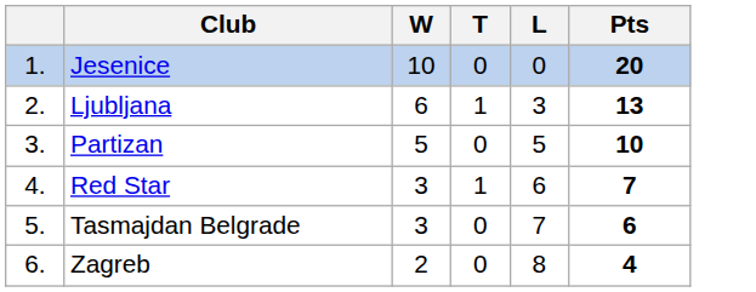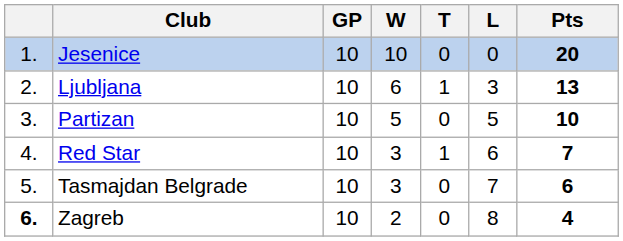 <table class="wikitable">
 <tr>
 <th width="30"></th>
 <th width="200">Club</th>
+<th width="30">GP</th>
 <th width="30">W</th>
 <th width="30">T</th>
 <th width="30">L</th>
 <th width="70">Pts</th>
 </tr>
 <tr bgcolor="#BCD2EE" align="center">
 <td>1.</td>
 <td align="left"><a href='#'>Jesenice</a></td>
 <td>10</td>
+<td>10</td>
 <td>0</td>
 <td>0</td>
 <td><strong>20</strong></td>
 </tr>
 <tr bgcolor="#FFFFFF" align="center">
 <td>2.</td>
 <td align="left"><a href='#'>Ljubljana</a></td>
+<td>10</td>
 <td>6</td>
 <td>1</td>
 <td>3</td>
 <td><strong>13</strong></td>
 </tr>
 <tr bgcolor="#FFFFFF" align="center">
 <td>3.</td>
 <td align="left"><a href='#'>Partizan</a></td>
+<td>10</td>
 <td>5</td>
 <td>0</td>
 <td>5</td>
 <td><strong>10</strong></td>
 </tr>
 <tr bgcolor="#FFFFFF" align="center">
 <td>4.</td>
 <td align="left"><a href='#'>Red Star</a></td>
+<td>10</td>
 <td>3</td>
 <td>1</td>
 <td>6</td>
 <td><strong>7</strong></td>
 </tr>
 <tr bgcolor="#FFFFFF" align="center">
 <td>5.</td>
 <td align="left">Tasmajdan Belgrade</td>
+<td>10</td>
 <td>3</td>
 <td>0</td>
 <td>7</td>
 <td><strong>6</strong></td>
 </tr>
 <tr bgcolor="#FFFFFF" align="center">
-<td>6.</td>
+<td><strong>6.</strong></td>
 <td align="left">Zagreb</td>
+<td>10</td>
 <td>2</td>
 <td>0</td>
 <td>8</td>
 <td><strong>4</strong></td>
 </tr>
 </table>
